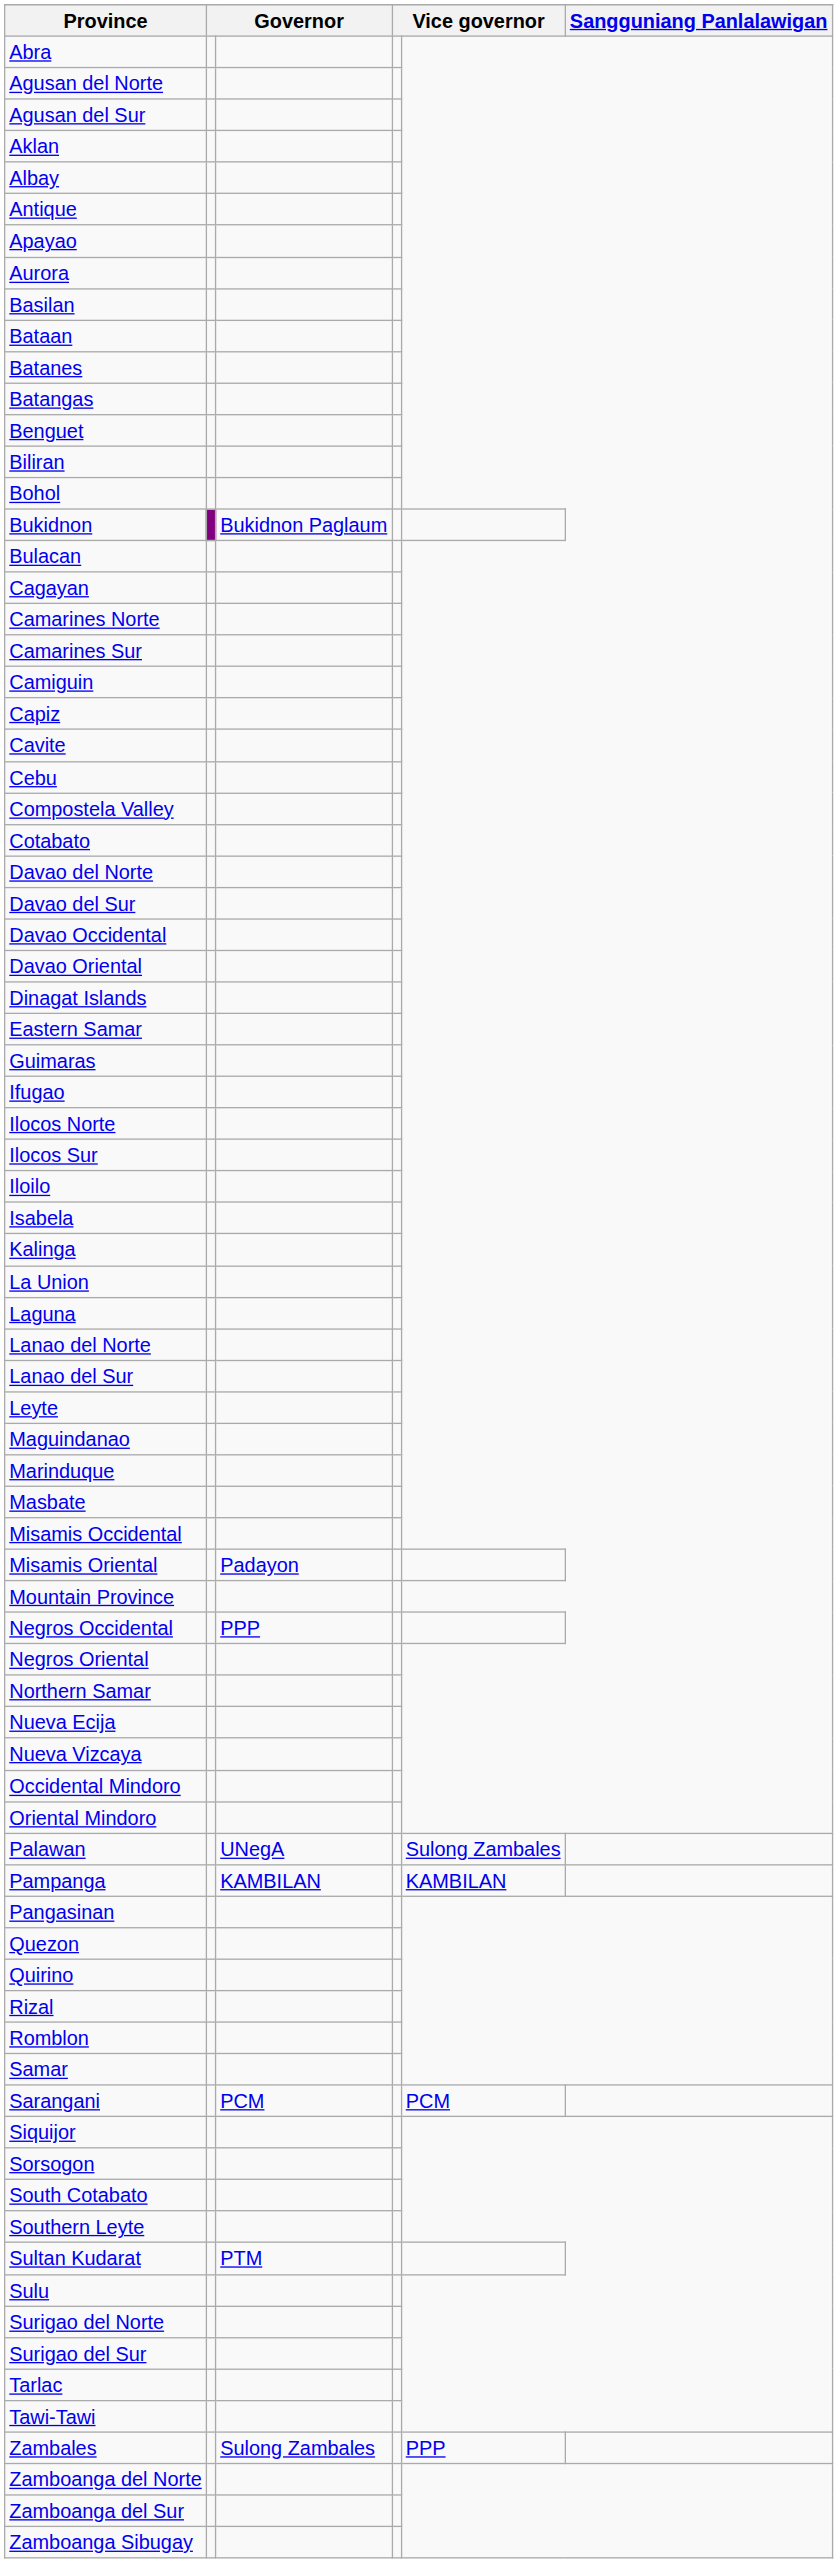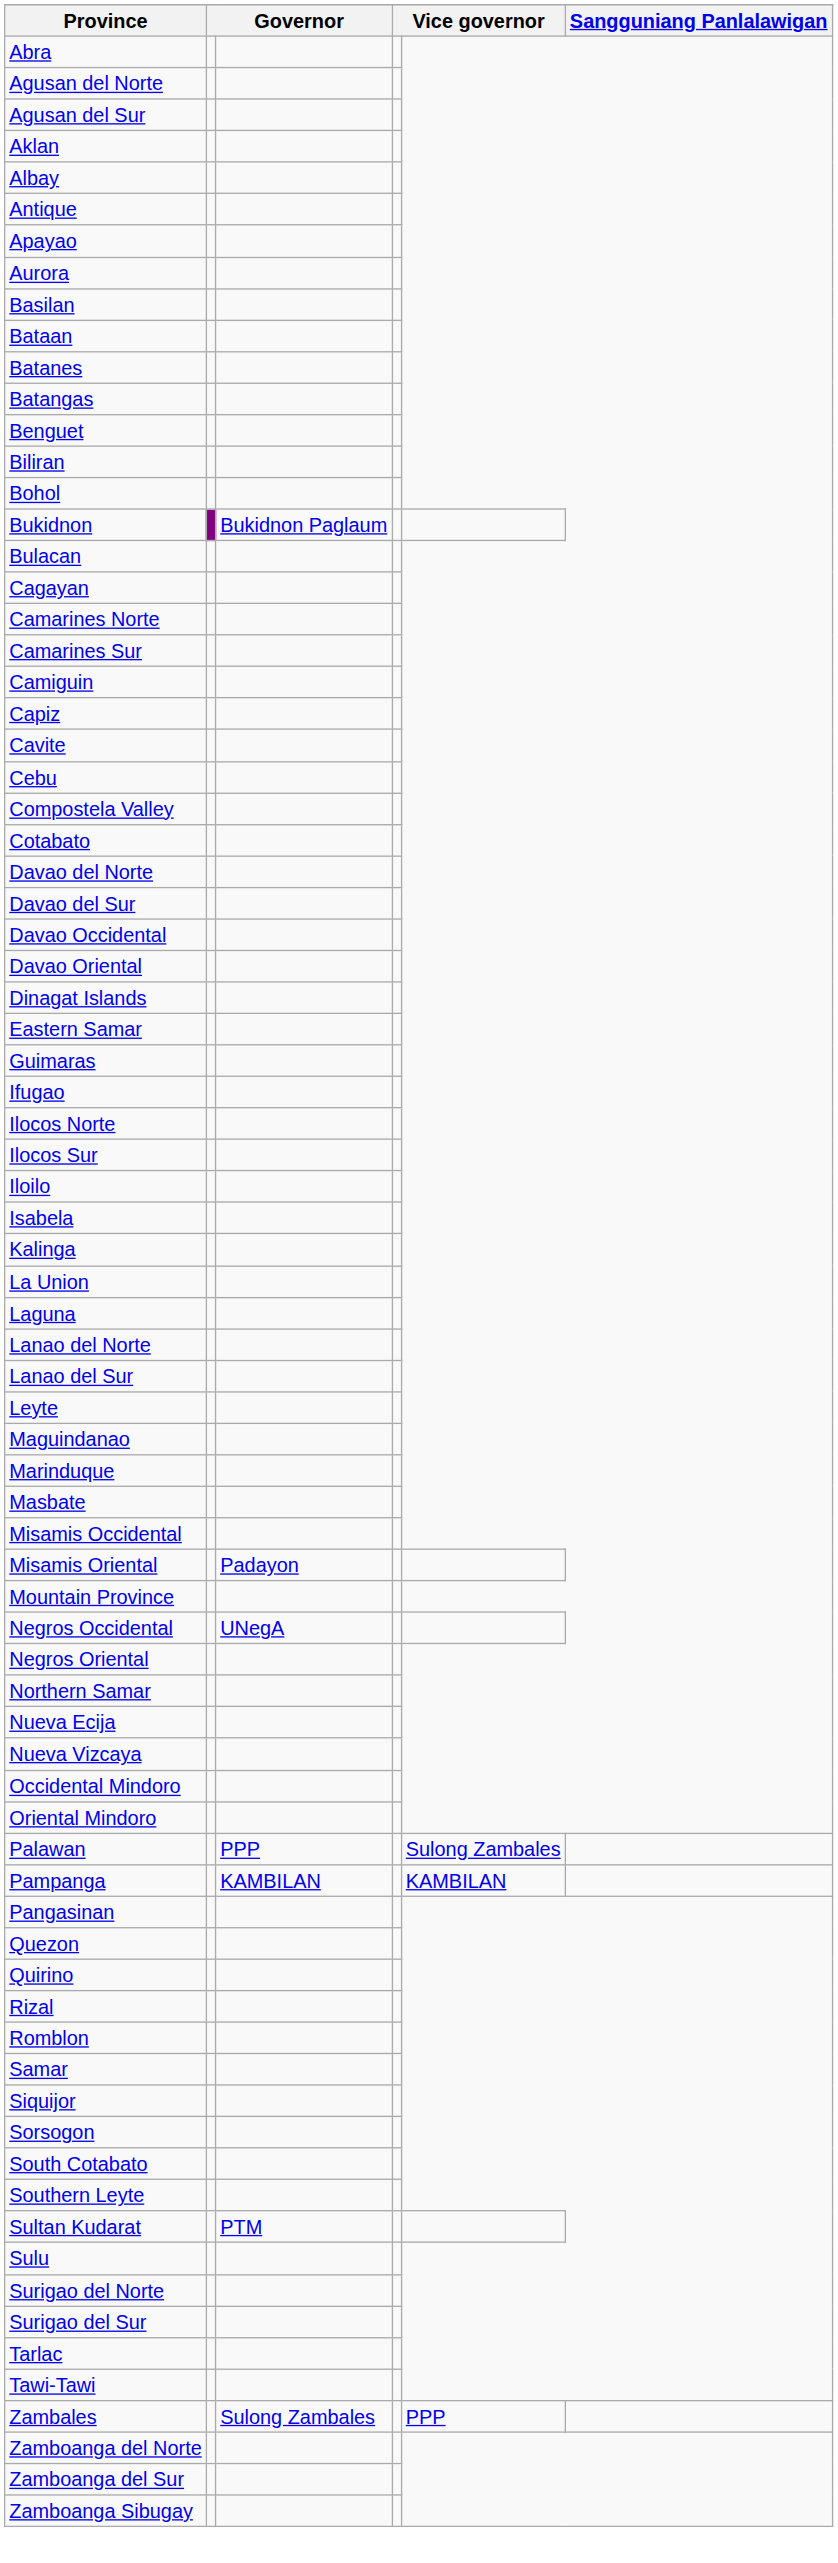 <table class=wikitable style="font-size:95%;">
 <tr>
 </tr>
 <tr>
 <th>Province</th>
 <th colspan=2>Governor</th>
 <th colspan=2>Vice governor</th>
 <th><a href='#'>Sangguniang Panlalawigan</a></th>
 </tr>
 <tr>
 <td><a href='#'>Abra</a></td>
 <td></td>
 <td></td>
 <td></td>
 </tr>
 <tr>
 <td><a href='#'>Agusan del Norte</a></td>
 <td></td>
 <td></td>
 <td></td>
 </tr>
 <tr>
 <td><a href='#'>Agusan del Sur</a></td>
 <td></td>
 <td></td>
 <td></td>
 </tr>
 <tr>
 <td><a href='#'>Aklan</a></td>
 <td></td>
 <td></td>
 <td></td>
 </tr>
 <tr>
 <td><a href='#'>Albay</a></td>
 <td></td>
 <td></td>
 <td></td>
 </tr>
 <tr>
 <td><a href='#'>Antique</a></td>
 <td></td>
 <td></td>
 <td></td>
 </tr>
 <tr>
 <td><a href='#'>Apayao</a></td>
 <td></td>
 <td></td>
 <td></td>
 </tr>
 <tr>
 <td><a href='#'>Aurora</a></td>
 <td></td>
 <td></td>
 <td></td>
 </tr>
 <tr>
 <td><a href='#'>Basilan</a></td>
 <td></td>
 <td></td>
 <td></td>
 </tr>
 <tr>
 <td><a href='#'>Bataan</a></td>
 <td></td>
 <td></td>
 <td></td>
 </tr>
 <tr>
 <td><a href='#'>Batanes</a></td>
 <td></td>
 <td></td>
 <td></td>
 </tr>
 <tr>
 <td><a href='#'>Batangas</a></td>
 <td></td>
 <td></td>
 <td></td>
 </tr>
 <tr>
 <td><a href='#'>Benguet</a></td>
 <td></td>
 <td></td>
 <td></td>
 </tr>
 <tr>
 <td><a href='#'>Biliran</a></td>
 <td></td>
 <td></td>
 <td></td>
 </tr>
 <tr>
 <td><a href='#'>Bohol</a></td>
 <td></td>
 <td></td>
 <td></td>
 </tr>
 <tr>
 <td><a href='#'>Bukidnon</a></td>
 <td bgcolor=purple></td>
 <td><a href='#'>Bukidnon Paglaum</a></td>
 <td></td>
 <td></td>
 </tr>
 <tr>
 <td><a href='#'>Bulacan</a></td>
 <td></td>
 <td></td>
 <td></td>
 </tr>
 <tr>
 <td><a href='#'>Cagayan</a></td>
 <td></td>
 <td></td>
 <td></td>
 </tr>
 <tr>
 <td><a href='#'>Camarines Norte</a></td>
 <td></td>
 <td></td>
 <td></td>
 </tr>
 <tr>
 <td><a href='#'>Camarines Sur</a></td>
 <td></td>
 <td></td>
 <td></td>
 </tr>
 <tr>
 <td><a href='#'>Camiguin</a></td>
 <td></td>
 <td></td>
 <td></td>
 </tr>
 <tr>
 <td><a href='#'>Capiz</a></td>
 <td></td>
 <td></td>
 <td></td>
 </tr>
 <tr>
 <td><a href='#'>Cavite</a></td>
 <td></td>
 <td></td>
 <td></td>
 </tr>
 <tr>
 <td><a href='#'>Cebu</a></td>
 <td></td>
 <td></td>
 <td></td>
 </tr>
 <tr>
 <td><a href='#'>Compostela Valley</a></td>
 <td></td>
 <td></td>
 <td></td>
 </tr>
 <tr>
 <td><a href='#'>Cotabato</a></td>
 <td></td>
 <td></td>
 <td></td>
 </tr>
 <tr>
 <td><a href='#'>Davao del Norte</a></td>
 <td></td>
 <td></td>
 <td></td>
 </tr>
 <tr>
 <td><a href='#'>Davao del Sur</a></td>
 <td></td>
 <td></td>
 <td></td>
 </tr>
 <tr>
 <td><a href='#'>Davao Occidental</a></td>
 <td></td>
 <td></td>
 <td></td>
 </tr>
 <tr>
 <td><a href='#'>Davao Oriental</a></td>
 <td></td>
 <td></td>
 <td></td>
 </tr>
 <tr>
 <td><a href='#'>Dinagat Islands</a></td>
 <td></td>
 <td></td>
 <td></td>
 </tr>
 <tr>
 <td><a href='#'>Eastern Samar</a></td>
 <td></td>
 <td></td>
 <td></td>
 </tr>
 <tr>
 <td><a href='#'>Guimaras</a></td>
 <td></td>
 <td></td>
 <td></td>
 </tr>
 <tr>
 <td><a href='#'>Ifugao</a></td>
 <td></td>
 <td></td>
 <td></td>
 </tr>
 <tr>
 <td><a href='#'>Ilocos Norte</a></td>
 <td></td>
 <td></td>
 <td></td>
 </tr>
 <tr>
 <td><a href='#'>Ilocos Sur</a></td>
 <td></td>
 <td></td>
 <td></td>
 </tr>
 <tr>
 <td><a href='#'>Iloilo</a></td>
 <td></td>
 <td></td>
 <td></td>
 </tr>
 <tr>
 <td><a href='#'>Isabela</a></td>
 <td></td>
 <td></td>
 <td></td>
 </tr>
 <tr>
 <td><a href='#'>Kalinga</a></td>
 <td></td>
 <td></td>
 <td></td>
 </tr>
 <tr>
 <td><a href='#'>La Union</a></td>
 <td></td>
 <td></td>
 <td></td>
 </tr>
 <tr>
 <td><a href='#'>Laguna</a></td>
 <td></td>
 <td></td>
 <td></td>
 </tr>
 <tr>
 <td><a href='#'>Lanao del Norte</a></td>
 <td></td>
 <td></td>
 <td></td>
 </tr>
 <tr>
 <td><a href='#'>Lanao del Sur</a></td>
 <td></td>
 <td></td>
 <td></td>
 </tr>
 <tr>
 <td><a href='#'>Leyte</a></td>
 <td></td>
 <td></td>
 <td></td>
 </tr>
 <tr>
 <td><a href='#'>Maguindanao</a></td>
 <td></td>
 <td></td>
 <td></td>
 </tr>
 <tr>
 <td><a href='#'>Marinduque</a></td>
 <td></td>
 <td></td>
 <td></td>
 </tr>
 <tr>
 <td><a href='#'>Masbate</a></td>
 <td></td>
 <td></td>
 <td></td>
 </tr>
 <tr>
 <td><a href='#'>Misamis Occidental</a></td>
 <td></td>
 <td></td>
 <td></td>
 </tr>
 <tr>
 <td><a href='#'>Misamis Oriental</a></td>
 <td></td>
 <td align=left><a href='#'>Padayon</a></td>
 <td></td>
 <td></td>
 </tr>
 <tr>
 <td><a href='#'>Mountain Province</a></td>
 <td></td>
 <td></td>
 <td></td>
 </tr>
 <tr>
 <td><a href='#'>Negros Occidental</a></td>
 <td></td>
-<td align=left><a href='#'>PPP</a></td>
+<td align=left><a href='#'>UNegA</a></td>
 <td></td>
 <td></td>
 </tr>
 <tr>
 <td><a href='#'>Negros Oriental</a></td>
 <td></td>
 <td></td>
 <td></td>
 </tr>
 <tr>
 <td><a href='#'>Northern Samar</a></td>
 <td></td>
 <td></td>
 <td></td>
 </tr>
 <tr>
 <td><a href='#'>Nueva Ecija</a></td>
 <td></td>
 <td></td>
 <td></td>
 </tr>
 <tr>
 <td><a href='#'>Nueva Vizcaya</a></td>
 <td></td>
 <td></td>
 <td></td>
 </tr>
 <tr>
 <td><a href='#'>Occidental Mindoro</a></td>
 <td></td>
 <td></td>
 <td></td>
 </tr>
 <tr>
 <td><a href='#'>Oriental Mindoro</a></td>
 <td></td>
 <td></td>
 <td></td>
 </tr>
 <tr>
 <td><a href='#'>Palawan</a></td>
 <td></td>
-<td align=left><a href='#'>UNegA</a></td>
+<td align=left><a href='#'>PPP</a></td>
 <td></td>
 <td align=left><a href='#'>Sulong Zambales</a></td>
 <td></td>
 </tr>
 <tr>
 <td><a href='#'>Pampanga</a></td>
 <td></td>
 <td align=left><a href='#'>KAMBILAN</a></td>
 <td></td>
 <td align=left><a href='#'>KAMBILAN</a></td>
 <td></td>
 </tr>
 <tr>
 <td><a href='#'>Pangasinan</a></td>
 <td></td>
 <td></td>
 <td></td>
 </tr>
 <tr>
 <td><a href='#'>Quezon</a></td>
 <td></td>
 <td></td>
 <td></td>
 </tr>
 <tr>
 <td><a href='#'>Quirino</a></td>
 <td></td>
 <td></td>
 <td></td>
 </tr>
 <tr>
 <td><a href='#'>Rizal</a></td>
 <td></td>
 <td></td>
 <td></td>
 </tr>
 <tr>
 <td><a href='#'>Romblon</a></td>
 <td></td>
 <td></td>
 <td></td>
 </tr>
 <tr>
 <td><a href='#'>Samar</a></td>
 <td></td>
 <td></td>
-<td></td>
-</tr>
-<tr>
-<td><a href='#'>Sarangani</a></td>
-<td></td>
-<td align=left><a href='#'>PCM</a></td>
-<td></td>
-<td align=left><a href='#'>PCM</a></td>
 <td></td>
 </tr>
 <tr>
 <td><a href='#'>Siquijor</a></td>
 <td></td>
 <td></td>
 <td></td>
 </tr>
 <tr>
 <td><a href='#'>Sorsogon</a></td>
 <td></td>
 <td></td>
 <td></td>
 </tr>
 <tr>
 <td><a href='#'>South Cotabato</a></td>
 <td></td>
 <td></td>
 <td></td>
 </tr>
 <tr>
 <td><a href='#'>Southern Leyte</a></td>
 <td></td>
 <td></td>
 <td></td>
 </tr>
 <tr>
 <td><a href='#'>Sultan Kudarat</a></td>
 <td></td>
 <td align=left><a href='#'>PTM</a></td>
 <td></td>
 <td></td>
 </tr>
 <tr>
 <td><a href='#'>Sulu</a></td>
 <td></td>
 <td></td>
 <td></td>
 </tr>
 <tr>
 <td><a href='#'>Surigao del Norte</a></td>
 <td></td>
 <td></td>
 <td></td>
 </tr>
 <tr>
 <td><a href='#'>Surigao del Sur</a></td>
 <td></td>
 <td></td>
 <td></td>
 </tr>
 <tr>
 <td><a href='#'>Tarlac</a></td>
 <td></td>
 <td></td>
 <td></td>
 </tr>
 <tr>
 <td><a href='#'>Tawi-Tawi</a></td>
 <td></td>
 <td></td>
 <td></td>
 </tr>
 <tr>
 <td><a href='#'>Zambales</a></td>
 <td></td>
 <td align=left><a href='#'>Sulong Zambales</a></td>
 <td></td>
 <td align=left><a href='#'>PPP</a></td>
 <td></td>
 </tr>
 <tr>
 <td><a href='#'>Zamboanga del Norte</a></td>
 <td></td>
 <td></td>
 <td></td>
 </tr>
 <tr>
 <td><a href='#'>Zamboanga del Sur</a></td>
 <td></td>
 <td></td>
 <td></td>
 </tr>
 <tr>
 <td><a href='#'>Zamboanga Sibugay</a></td>
 <td></td>
 <td></td>
 <td></td>
 </tr>
 </table>
